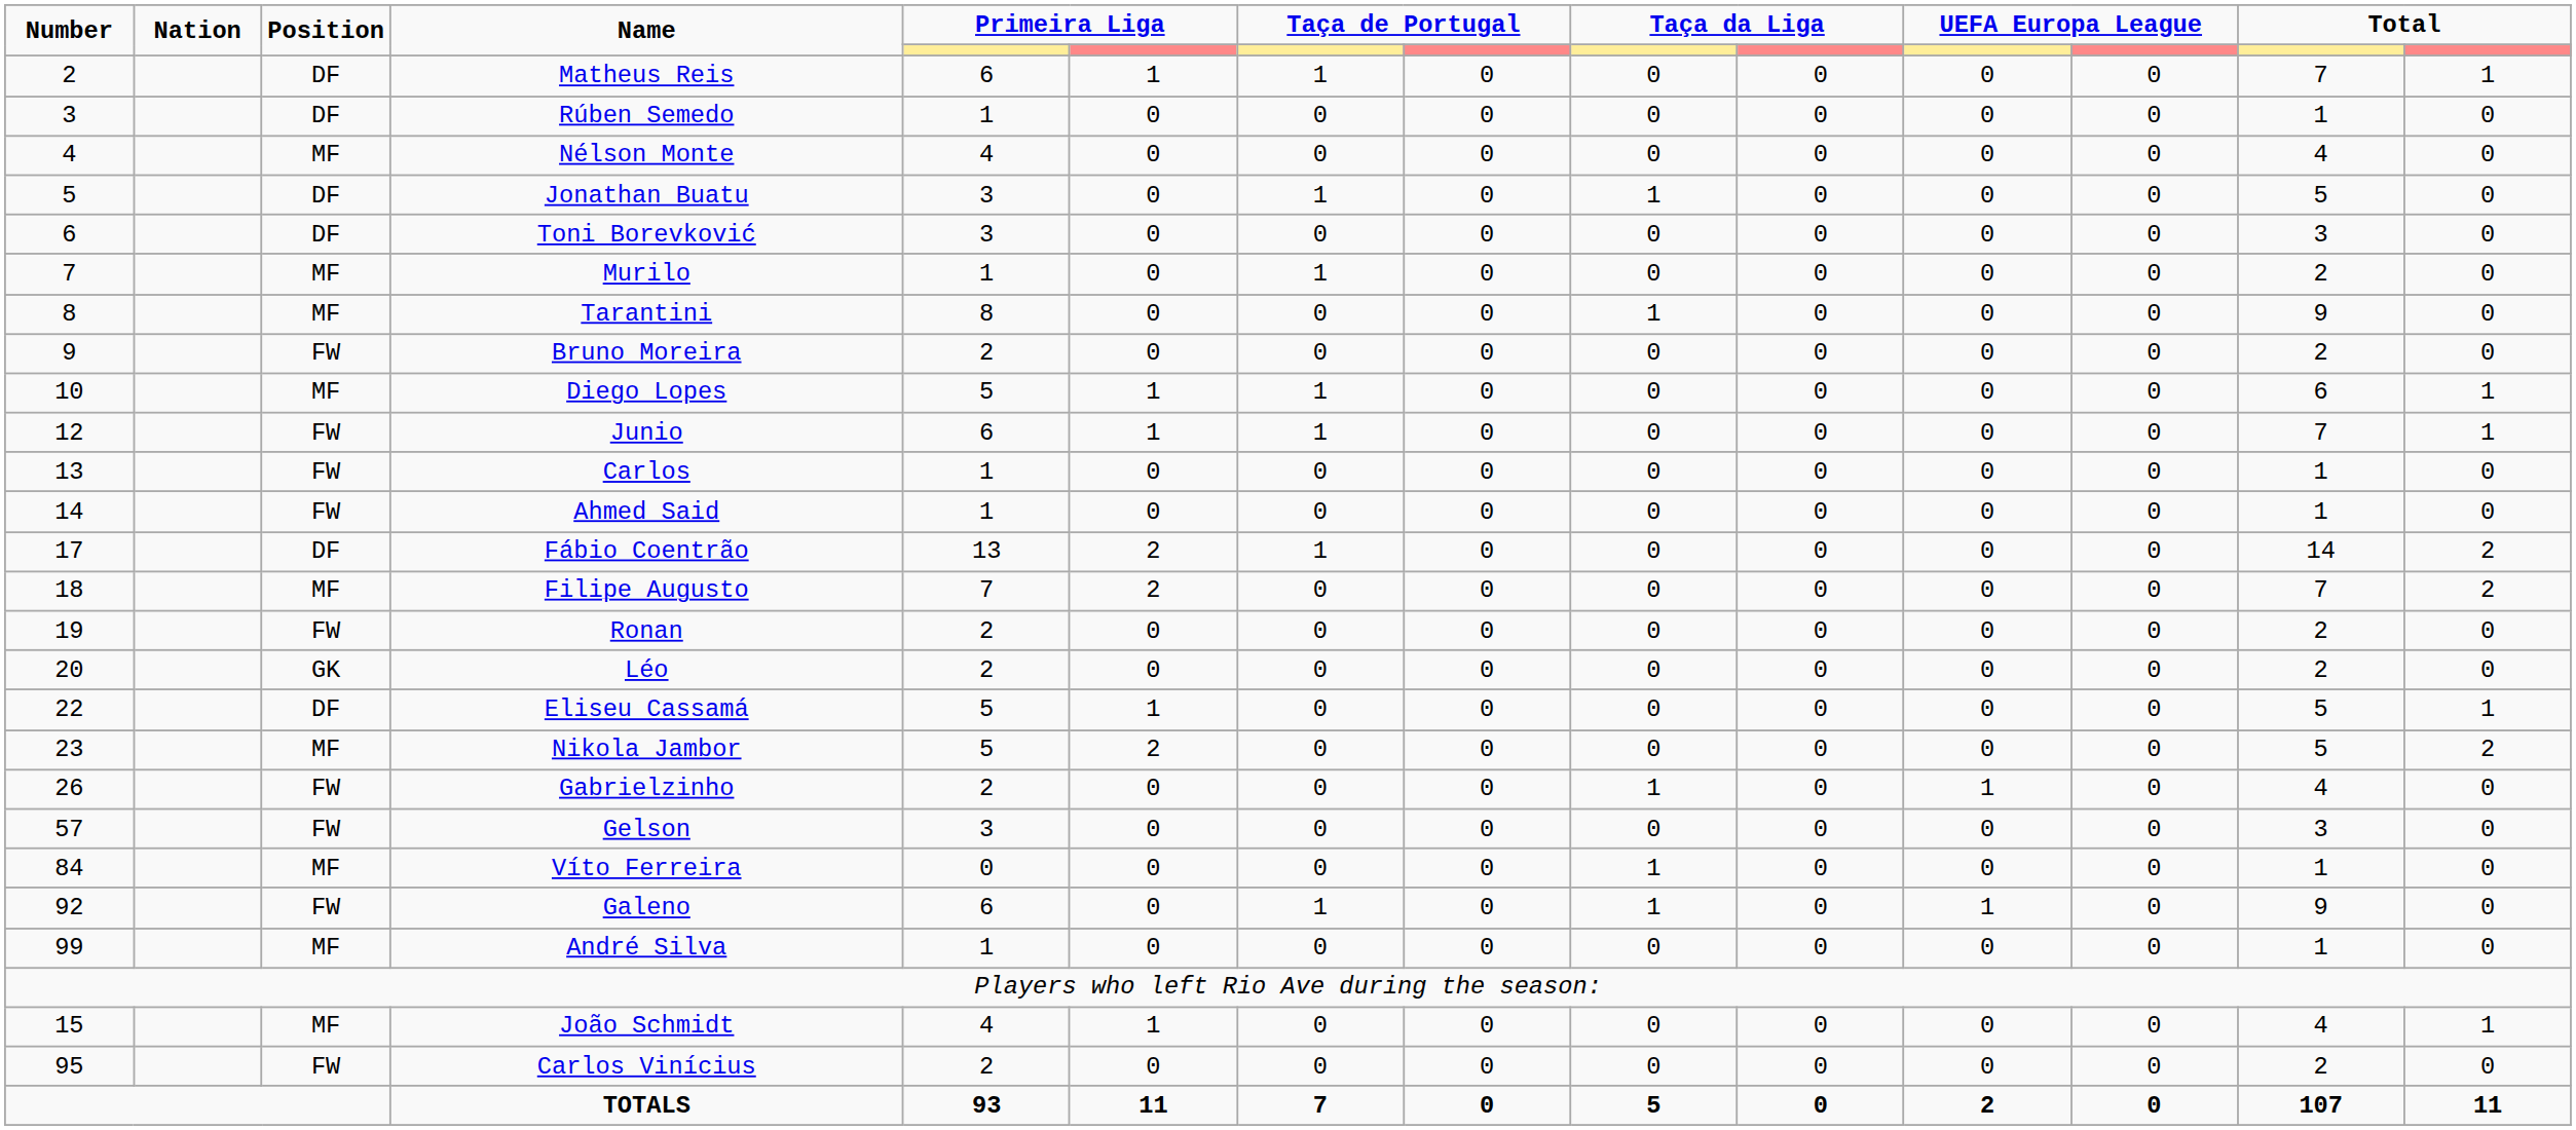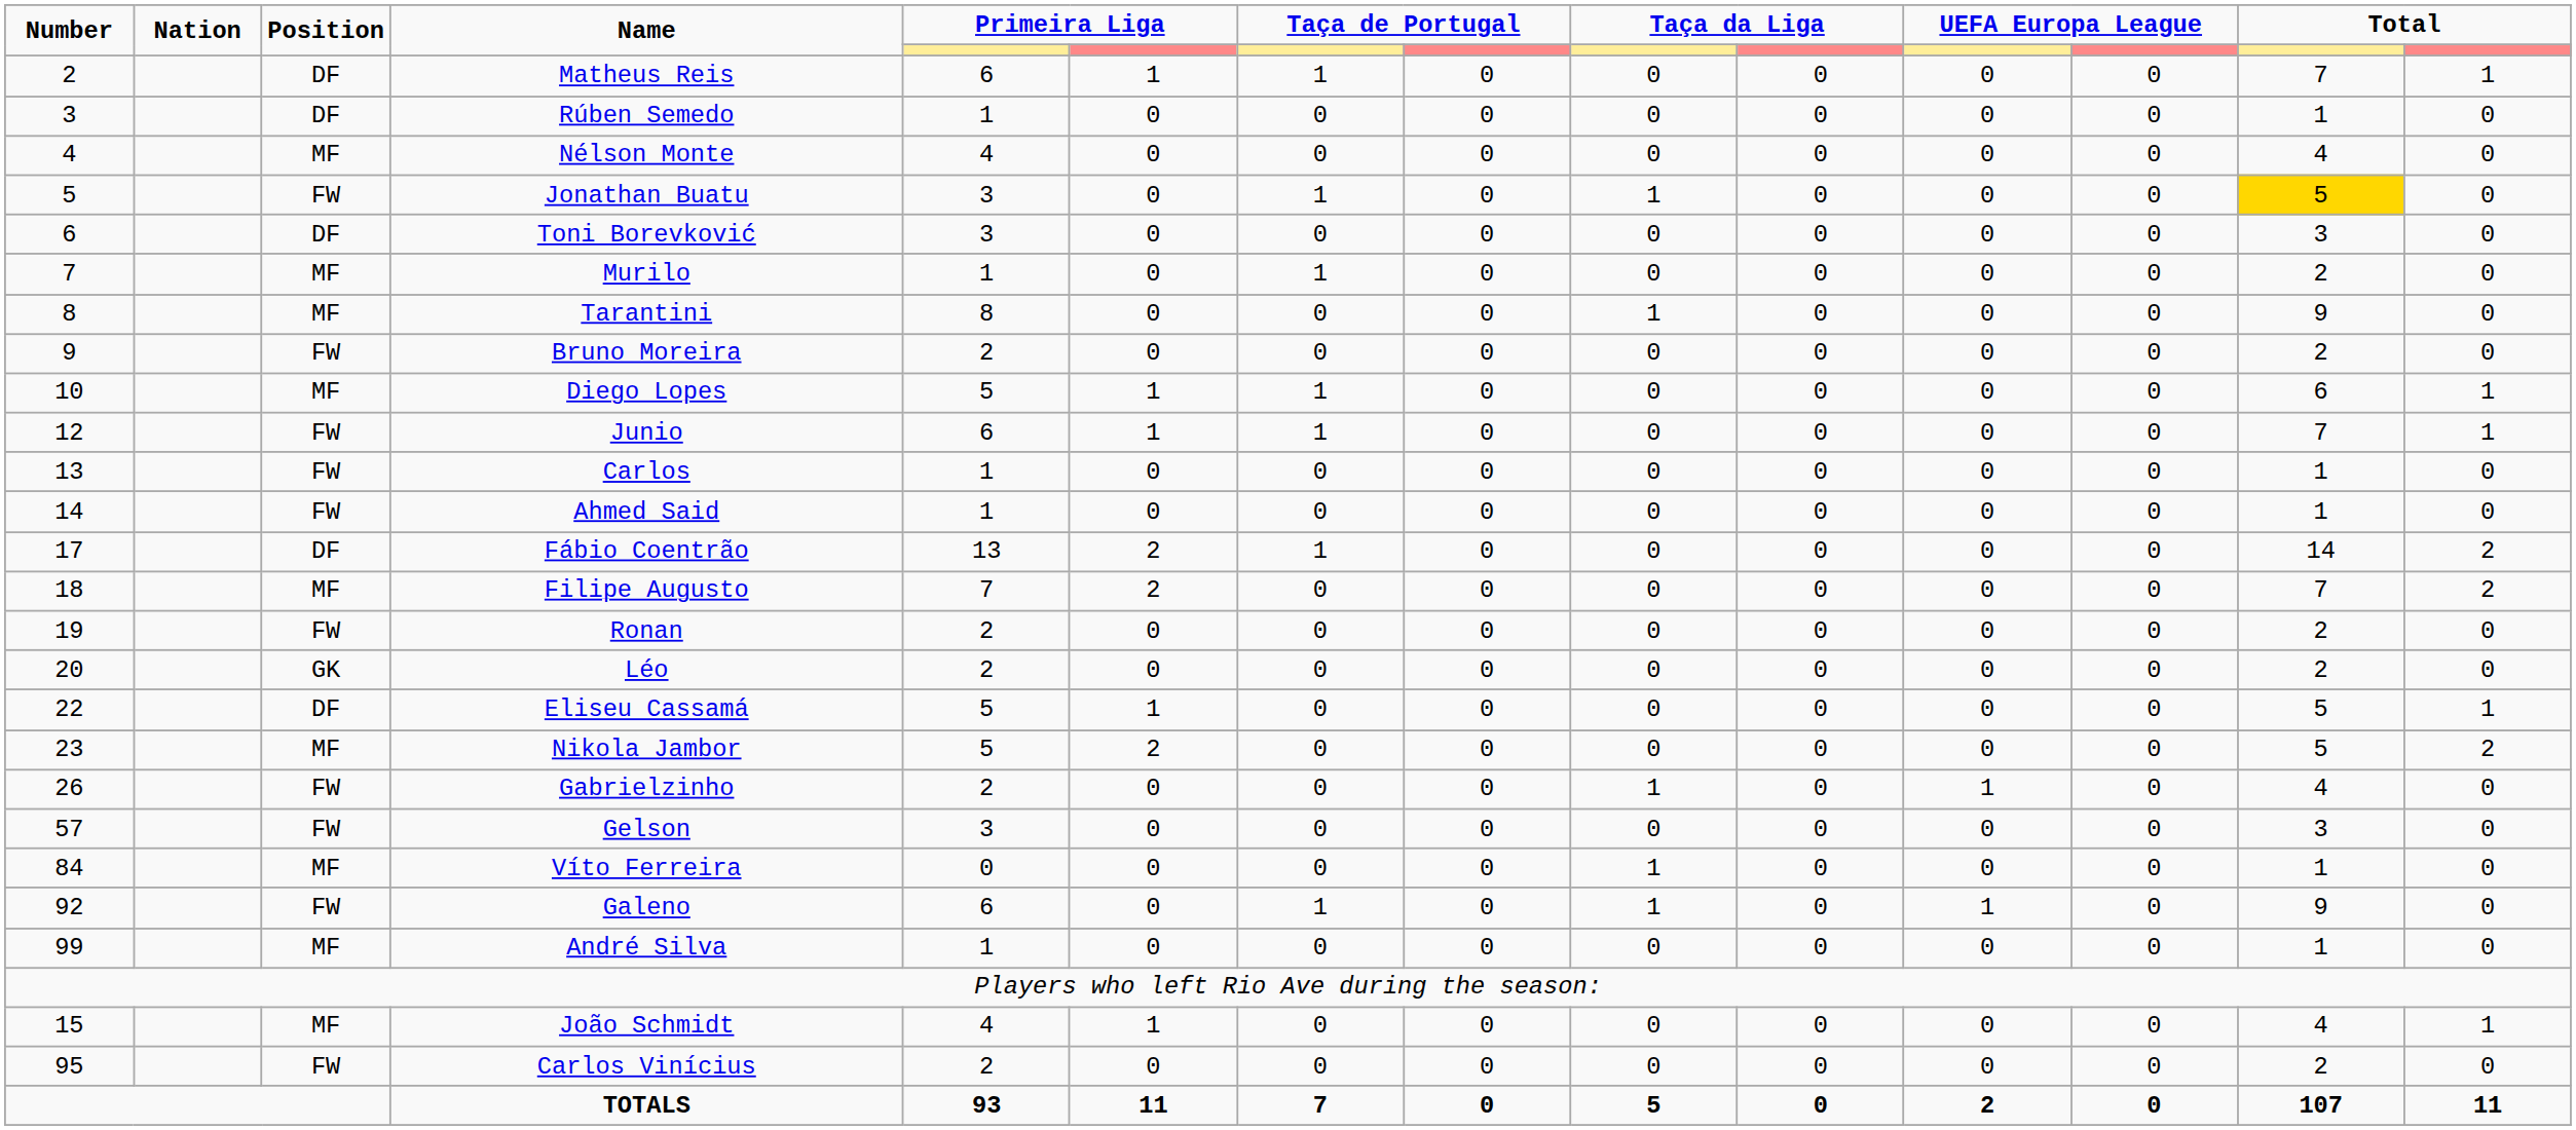 <table class="wikitable" style="text-align:center;">
 <tr>
 <td rowspan="2"  style="width:5%; text-align:center;"><strong>Number</strong></td>
 <td rowspan="2"  style="width:5%; text-align:center;"><strong>Nation</strong></td>
 <td rowspan="2"  style="width:5%; text-align:center;"><strong>Position</strong></td>
 <td rowspan="2"  style="width:20%; text-align:center;"><strong>Name</strong></td>
 <td colspan="2" style="text-align:center;"><strong><a href='#'>Primeira Liga</a></strong></td>
 <td colspan="2" style="text-align:center;"><strong><a href='#'>Taça de Portugal</a></strong></td>
 <td colspan="2" style="text-align:center;"><strong><a href='#'>Taça da Liga</a></strong></td>
 <td colspan="2" style="text-align:center;"><strong><a href='#'>UEFA Europa League</a></strong></td>
 <td colspan="2" style="text-align:center;"><strong>Total</strong></td>
 </tr>
 <tr>
 <th style="width:60px; background:#fe9;"></th>
 <th style="width:60px; background:#ff8888;"></th>
 <th style="width:60px; background:#fe9;"></th>
 <th style="width:60px; background:#ff8888;"></th>
 <th style="width:60px; background:#fe9;"></th>
 <th style="width:60px; background:#ff8888;"></th>
 <th style="width:60px; background:#fe9;"></th>
 <th style="width:60px; background:#ff8888;"></th>
 <th style="width:60px; background:#fe9;"></th>
 <th style="width:60px; background:#ff8888;"></th>
 </tr>
 <tr>
 <td>2</td>
 <td></td>
 <td>DF</td>
 <td><a href='#'>Matheus Reis</a></td>
 <td>6</td>
 <td>1</td>
 <td>1</td>
 <td>0</td>
 <td>0</td>
 <td>0</td>
 <td>0</td>
 <td>0</td>
 <td>7</td>
 <td>1</td>
 </tr>
 <tr>
 <td>3</td>
 <td></td>
 <td>DF</td>
 <td><a href='#'>Rúben Semedo</a></td>
 <td>1</td>
 <td>0</td>
 <td>0</td>
 <td>0</td>
 <td>0</td>
 <td>0</td>
 <td>0</td>
 <td>0</td>
 <td>1</td>
 <td>0</td>
 </tr>
 <tr>
 <td>4</td>
 <td></td>
 <td>MF</td>
 <td><a href='#'>Nélson Monte</a></td>
 <td>4</td>
 <td>0</td>
 <td>0</td>
 <td>0</td>
 <td>0</td>
 <td>0</td>
 <td>0</td>
 <td>0</td>
 <td>4</td>
 <td>0</td>
 </tr>
 <tr>
 <td>5</td>
 <td></td>
-<td>DF</td>
+<td>FW</td>
 <td><a href='#'>Jonathan Buatu</a></td>
 <td>3</td>
 <td>0</td>
 <td>1</td>
 <td>0</td>
 <td>1</td>
 <td>0</td>
 <td>0</td>
 <td>0</td>
-<td>5</td>
+<td style="background: gold;">5</td>
 <td>0</td>
 </tr>
 <tr>
 <td>6</td>
 <td></td>
 <td>DF</td>
 <td><a href='#'>Toni Borevković</a></td>
 <td>3</td>
 <td>0</td>
 <td>0</td>
 <td>0</td>
 <td>0</td>
 <td>0</td>
 <td>0</td>
 <td>0</td>
 <td>3</td>
 <td>0</td>
 </tr>
 <tr>
 <td>7</td>
 <td></td>
 <td>MF</td>
 <td><a href='#'>Murilo</a></td>
 <td>1</td>
 <td>0</td>
 <td>1</td>
 <td>0</td>
 <td>0</td>
 <td>0</td>
 <td>0</td>
 <td>0</td>
 <td>2</td>
 <td>0</td>
 </tr>
 <tr>
 <td>8</td>
 <td></td>
 <td>MF</td>
 <td><a href='#'>Tarantini</a></td>
 <td>8</td>
 <td>0</td>
 <td>0</td>
 <td>0</td>
 <td>1</td>
 <td>0</td>
 <td>0</td>
 <td>0</td>
 <td>9</td>
 <td>0</td>
 </tr>
 <tr>
 <td>9</td>
 <td></td>
 <td>FW</td>
 <td><a href='#'>Bruno Moreira</a></td>
 <td>2</td>
 <td>0</td>
 <td>0</td>
 <td>0</td>
 <td>0</td>
 <td>0</td>
 <td>0</td>
 <td>0</td>
 <td>2</td>
 <td>0</td>
 </tr>
 <tr>
 <td>10</td>
 <td></td>
 <td>MF</td>
 <td><a href='#'>Diego Lopes</a></td>
 <td>5</td>
 <td>1</td>
 <td>1</td>
 <td>0</td>
 <td>0</td>
 <td>0</td>
 <td>0</td>
 <td>0</td>
 <td>6</td>
 <td>1</td>
 </tr>
 <tr>
 <td>12</td>
 <td></td>
 <td>FW</td>
 <td><a href='#'>Junio</a></td>
 <td>6</td>
 <td>1</td>
 <td>1</td>
 <td>0</td>
 <td>0</td>
 <td>0</td>
 <td>0</td>
 <td>0</td>
 <td>7</td>
 <td>1</td>
 </tr>
 <tr>
 <td>13</td>
 <td></td>
 <td>FW</td>
 <td><a href='#'>Carlos</a></td>
 <td>1</td>
 <td>0</td>
 <td>0</td>
 <td>0</td>
 <td>0</td>
 <td>0</td>
 <td>0</td>
 <td>0</td>
 <td>1</td>
 <td>0</td>
 </tr>
 <tr>
 <td>14</td>
 <td></td>
 <td>FW</td>
 <td><a href='#'>Ahmed Said</a></td>
 <td>1</td>
 <td>0</td>
 <td>0</td>
 <td>0</td>
 <td>0</td>
 <td>0</td>
 <td>0</td>
 <td>0</td>
 <td>1</td>
 <td>0</td>
 </tr>
 <tr>
 <td>17</td>
 <td></td>
 <td>DF</td>
 <td><a href='#'>Fábio Coentrão</a></td>
 <td>13</td>
 <td>2</td>
 <td>1</td>
 <td>0</td>
 <td>0</td>
 <td>0</td>
 <td>0</td>
 <td>0</td>
 <td>14</td>
 <td>2</td>
 </tr>
 <tr>
 <td>18</td>
 <td></td>
 <td>MF</td>
 <td><a href='#'>Filipe Augusto</a></td>
 <td>7</td>
 <td>2</td>
 <td>0</td>
 <td>0</td>
 <td>0</td>
 <td>0</td>
 <td>0</td>
 <td>0</td>
 <td>7</td>
 <td>2</td>
 </tr>
 <tr>
 <td>19</td>
 <td></td>
 <td>FW</td>
 <td><a href='#'>Ronan</a></td>
 <td>2</td>
 <td>0</td>
 <td>0</td>
 <td>0</td>
 <td>0</td>
 <td>0</td>
 <td>0</td>
 <td>0</td>
 <td>2</td>
 <td>0</td>
 </tr>
 <tr>
 <td>20</td>
 <td></td>
 <td>GK</td>
 <td><a href='#'>Léo</a></td>
 <td>2</td>
 <td>0</td>
 <td>0</td>
 <td>0</td>
 <td>0</td>
 <td>0</td>
 <td>0</td>
 <td>0</td>
 <td>2</td>
 <td>0</td>
 </tr>
 <tr>
 <td>22</td>
 <td></td>
 <td>DF</td>
 <td><a href='#'>Eliseu Cassamá</a></td>
 <td>5</td>
 <td>1</td>
 <td>0</td>
 <td>0</td>
 <td>0</td>
 <td>0</td>
 <td>0</td>
 <td>0</td>
 <td>5</td>
 <td>1</td>
 </tr>
 <tr>
 <td>23</td>
 <td></td>
 <td>MF</td>
 <td><a href='#'>Nikola Jambor</a></td>
 <td>5</td>
 <td>2</td>
 <td>0</td>
 <td>0</td>
 <td>0</td>
 <td>0</td>
 <td>0</td>
 <td>0</td>
 <td>5</td>
 <td>2</td>
 </tr>
 <tr>
 <td>26</td>
 <td></td>
 <td>FW</td>
 <td><a href='#'>Gabrielzinho</a></td>
 <td>2</td>
 <td>0</td>
 <td>0</td>
 <td>0</td>
 <td>1</td>
 <td>0</td>
 <td>1</td>
 <td>0</td>
 <td>4</td>
 <td>0</td>
 </tr>
 <tr>
 <td>57</td>
 <td></td>
 <td>FW</td>
 <td><a href='#'>Gelson</a></td>
 <td>3</td>
 <td>0</td>
 <td>0</td>
 <td>0</td>
 <td>0</td>
 <td>0</td>
 <td>0</td>
 <td>0</td>
 <td>3</td>
 <td>0</td>
 </tr>
 <tr>
 <td>84</td>
 <td></td>
 <td>MF</td>
 <td><a href='#'>Víto Ferreira</a></td>
 <td>0</td>
 <td>0</td>
 <td>0</td>
 <td>0</td>
 <td>1</td>
 <td>0</td>
 <td>0</td>
 <td>0</td>
 <td>1</td>
 <td>0</td>
 </tr>
 <tr>
 <td>92</td>
 <td></td>
 <td>FW</td>
 <td><a href='#'>Galeno</a></td>
 <td>6</td>
 <td>0</td>
 <td>1</td>
 <td>0</td>
 <td>1</td>
 <td>0</td>
 <td>1</td>
 <td>0</td>
 <td>9</td>
 <td>0</td>
 </tr>
 <tr>
 <td>99</td>
 <td></td>
 <td>MF</td>
 <td><a href='#'>André Silva</a></td>
 <td>1</td>
 <td>0</td>
 <td>0</td>
 <td>0</td>
 <td>0</td>
 <td>0</td>
 <td>0</td>
 <td>0</td>
 <td>1</td>
 <td>0</td>
 </tr>
 <tr>
 <td colspan="14"><em>Players who left Rio Ave during the season:</em></td>
 </tr>
 <tr>
 <td>15</td>
 <td></td>
 <td>MF</td>
 <td><a href='#'>João Schmidt</a></td>
 <td>4</td>
 <td>1</td>
 <td>0</td>
 <td>0</td>
 <td>0</td>
 <td>0</td>
 <td>0</td>
 <td>0</td>
 <td>4</td>
 <td>1</td>
 </tr>
 <tr>
 <td>95</td>
 <td></td>
 <td>FW</td>
 <td><a href='#'>Carlos Vinícius</a></td>
 <td>2</td>
 <td>0</td>
 <td>0</td>
 <td>0</td>
 <td>0</td>
 <td>0</td>
 <td>0</td>
 <td>0</td>
 <td>2</td>
 <td>0</td>
 </tr>
 <tr>
 <td colspan="3"></td>
 <td><strong>TOTALS</strong></td>
 <td><strong>93</strong></td>
 <td><strong>11</strong></td>
 <td><strong>7</strong></td>
 <td><strong>0</strong></td>
 <td><strong>5</strong></td>
 <td><strong>0</strong></td>
 <td><strong>2</strong></td>
 <td><strong>0</strong></td>
 <td><strong>107</strong></td>
 <td><strong>11</strong></td>
 </tr>
 </table>
